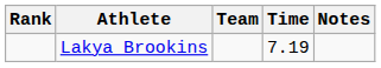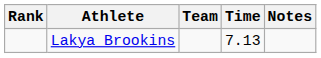 <table class="wikitable sortable">
 <tr>
 <th>Rank</th>
 <th>Athlete</th>
 <th>Team</th>
 <th>Time</th>
 <th>Notes</th>
 </tr>
 <tr>
 <td align=center></td>
 <td><a href='#'>Lakya Brookins</a></td>
 <td></td>
-<td>7.19</td>
+<td>7.13</td>
 <td></td>
 </tr>
 </table>
